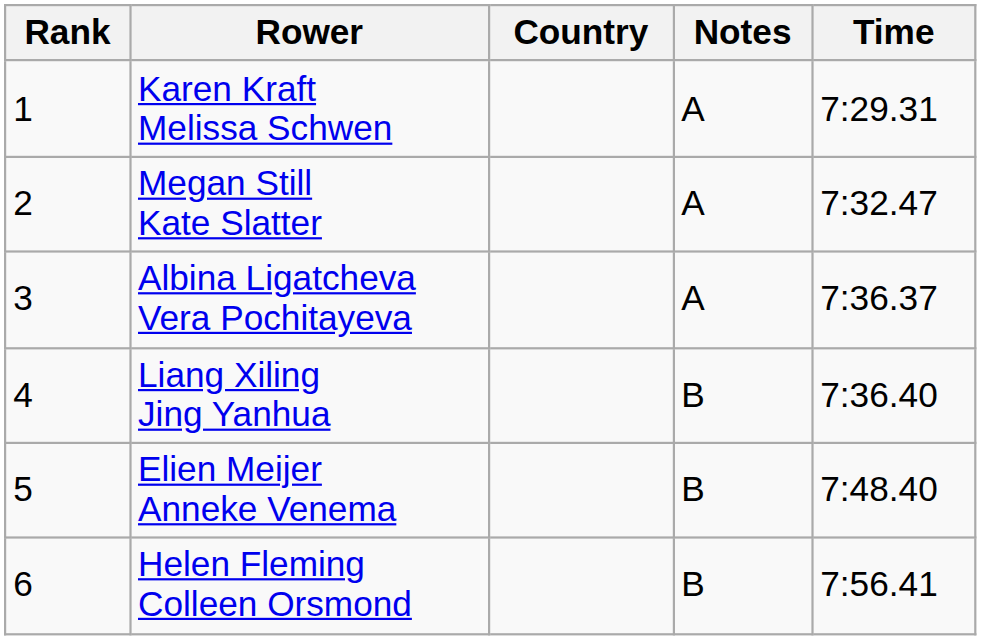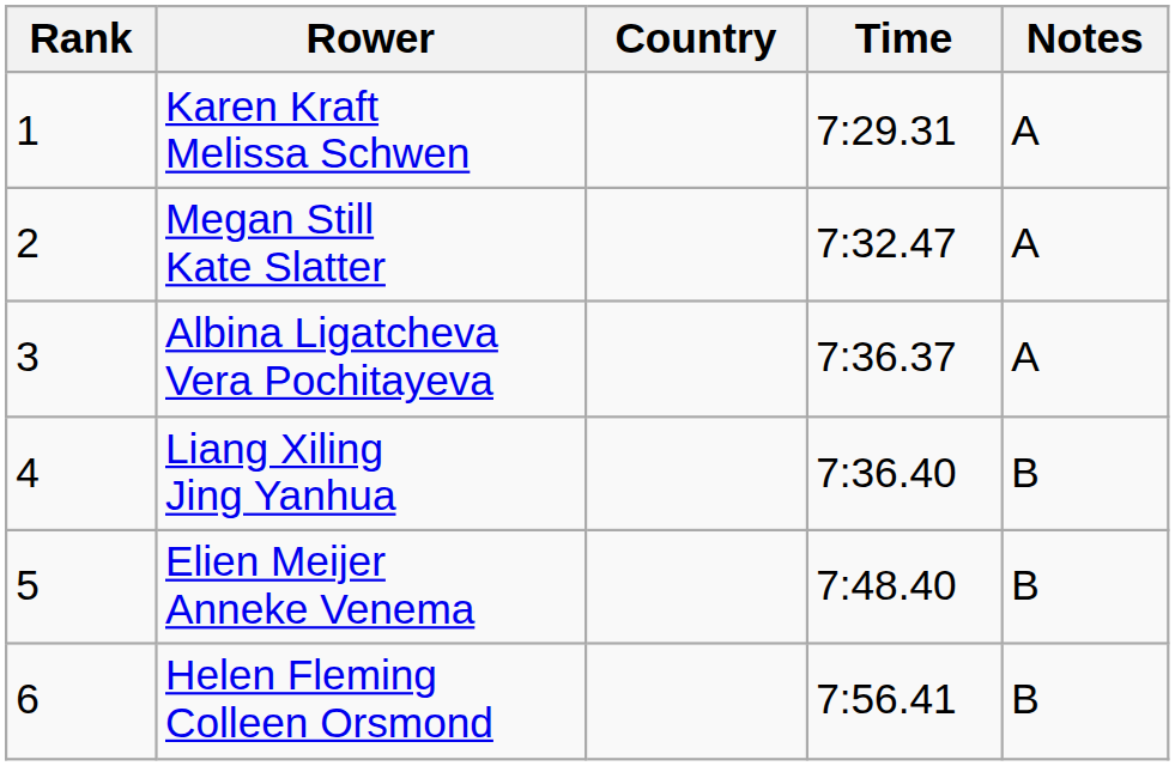 <table class="wikitable sortable" width=50%>
 <tr>
 <th>Rank</th>
 <th>Rower</th>
 <th>Country</th>
+<th>Time</th>
 <th>Notes</th>
-<th>Time</th>
 </tr>
 <tr>
 <td>1</td>
 <td><a href='#'>Karen Kraft</a><br><a href='#'>Melissa Schwen</a></td>
 <td></td>
+<td>7:29.31</td>
 <td>A</td>
-<td>7:29.31</td>
 </tr>
 <tr>
 <td>2</td>
 <td><a href='#'>Megan Still</a><br> <a href='#'>Kate Slatter</a></td>
 <td></td>
+<td>7:32.47</td>
 <td>A</td>
-<td>7:32.47</td>
 </tr>
 <tr>
 <td>3</td>
 <td><a href='#'>Albina Ligatcheva</a><br><a href='#'>Vera Pochitayeva</a></td>
 <td></td>
+<td>7:36.37</td>
 <td>A</td>
-<td>7:36.37</td>
 </tr>
 <tr>
 <td>4</td>
 <td><a href='#'>Liang Xiling</a><br><a href='#'>Jing Yanhua</a></td>
 <td></td>
+<td>7:36.40</td>
 <td>B</td>
-<td>7:36.40</td>
 </tr>
 <tr>
 <td>5</td>
 <td><a href='#'>Elien Meijer</a><br><a href='#'>Anneke Venema</a></td>
 <td></td>
+<td>7:48.40</td>
 <td>B</td>
-<td>7:48.40</td>
 </tr>
 <tr>
 <td>6</td>
 <td><a href='#'>Helen Fleming</a><br><a href='#'>Colleen Orsmond</a></td>
 <td></td>
+<td>7:56.41</td>
 <td>B</td>
-<td>7:56.41</td>
 </tr>
 </table>
